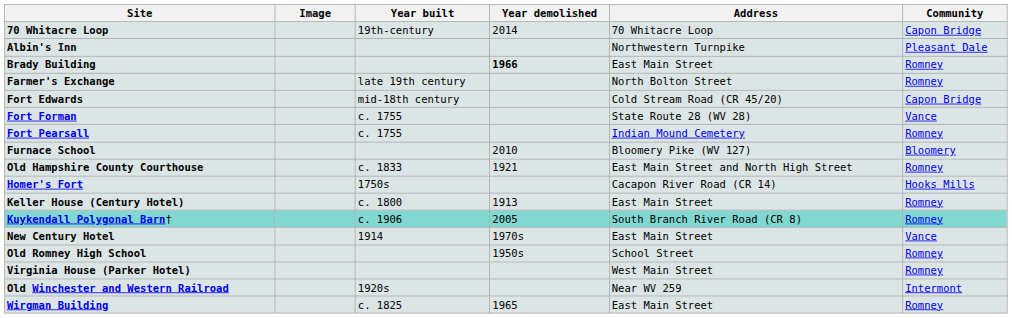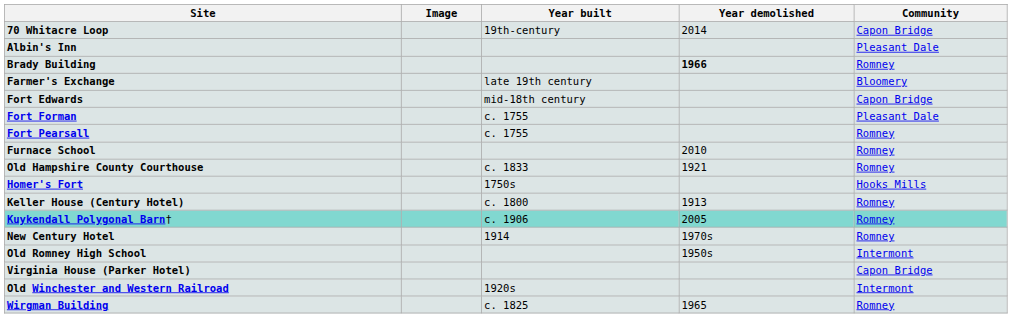 <table class="wikitable sortable" style="width:98%">
 <tr>
 <th><strong>Site</strong></th>
 <th width = 8% class="unsortable"><strong>Image</strong></th>
 <th><strong>Year built</strong></th>
 <th><strong>Year demolished</strong></th>
-<th><strong>Address</strong></th>
 <th><strong>Community</strong></th>
 </tr>
 <tr align="center" valign="top" bgcolor="#DCE5E5">
 <td align="left"><strong>70 Whitacre Loop</strong></td>
 <td align="left"></td>
 <td align="left">19th-century</td>
 <td align="left">2014</td>
-<td align="left">70 Whitacre Loop</td>
 <td align="left"><a href='#'>Capon Bridge</a></td>
 </tr>
 <tr align="center" valign="top" bgcolor="#DCE5E5">
 <td align="left"><strong>Albin's Inn</strong></td>
 <td align="left"></td>
 <td align="left"></td>
 <td align="left"></td>
-<td align="left">Northwestern Turnpike</td>
 <td align="left"><a href='#'>Pleasant Dale</a></td>
 </tr>
 <tr align="center" valign="top" bgcolor="#DCE5E5">
 <td align="left"><strong>Brady Building</strong></td>
 <td align="left"></td>
 <td align="left"></td>
 <td align="left"><strong>1966</strong></td>
-<td align="left">East Main Street</td>
 <td align="left"><a href='#'>Romney</a></td>
 </tr>
 <tr align="center" valign="top" bgcolor="#DCE5E5">
 <td align="left"><strong>Farmer's Exchange</strong></td>
 <td align="left"></td>
 <td align="left">late 19th century</td>
 <td align="left"></td>
-<td align="left">North Bolton Street</td>
-<td align="left"><a href='#'>Romney</a></td>
+<td align="left"><a href='#'>Bloomery</a></td>
 </tr>
 <tr align="center" valign="top" bgcolor="#DCE5E5">
 <td align="left"><strong>Fort Edwards</strong></td>
 <td align="left"></td>
 <td align="left">mid-18th century</td>
 <td align="left"></td>
-<td align="left">Cold Stream Road (CR 45/20)</td>
 <td align="left"><a href='#'>Capon Bridge</a></td>
 </tr>
 <tr align="center" valign="top" bgcolor="#DCE5E5">
 <td align="left"><strong><a href='#'>Fort Forman</a></strong></td>
 <td align="left"></td>
 <td align="left">c. 1755</td>
 <td align="left"></td>
-<td align="left">State Route 28 (WV 28)</td>
-<td align="left"><a href='#'>Vance</a></td>
+<td align="left"><a href='#'>Pleasant Dale</a></td>
 </tr>
 <tr align="center" valign="top" bgcolor="#DCE5E5">
 <td align="left"><strong><a href='#'>Fort Pearsall</a></strong></td>
 <td align="left"></td>
 <td align="left">c. 1755</td>
 <td align="left"></td>
-<td align="left"><a href='#'>Indian Mound Cemetery</a></td>
 <td align="left"><a href='#'>Romney</a></td>
 </tr>
 <tr align="center" valign="top" bgcolor="#DCE5E5">
 <td align="left"><strong>Furnace School</strong></td>
 <td align="left"></td>
 <td align="left"></td>
 <td align="left">2010</td>
-<td align="left">Bloomery Pike (WV 127)</td>
-<td align="left"><a href='#'>Bloomery</a></td>
+<td align="left"><a href='#'>Romney</a></td>
 </tr>
 <tr align="center" valign="top" bgcolor="#DCE5E5">
 <td align="left"><strong>Old Hampshire County Courthouse</strong></td>
 <td align="left"></td>
 <td align="left">c. 1833</td>
 <td align="left">1921</td>
-<td align="left">East Main Street and North High Street</td>
 <td align="left"><a href='#'>Romney</a></td>
 </tr>
 <tr align="center" valign="top" bgcolor="#DCE5E5">
 <td align="left"><strong><a href='#'>Homer's Fort</a></strong></td>
 <td align="left"></td>
 <td align="left">1750s</td>
 <td align="left"></td>
-<td align="left">Cacapon River Road (CR 14)</td>
 <td align="left"><a href='#'>Hooks Mills</a></td>
 </tr>
 <tr align="center" valign="top" bgcolor="#DCE5E5">
 <td align="left"><strong>Keller House (Century Hotel)</strong></td>
 <td align="left"></td>
 <td align="left">c. 1800</td>
 <td align="left">1913</td>
-<td align="left">East Main Street</td>
 <td align="left"><a href='#'>Romney</a></td>
 </tr>
 <tr align="center" valign="top" bgcolor="#81D8D0">
 <td align="left"><strong><a href='#'>Kuykendall Polygonal Barn</a></strong>†</td>
 <td align="left"></td>
 <td align="left">c. 1906</td>
 <td align="left">2005</td>
-<td align="left">South Branch River Road (CR 8)</td>
 <td align="left"><a href='#'>Romney</a></td>
 </tr>
 <tr align="center" valign="top" bgcolor="#DCE5E5">
 <td align="left"><strong>New Century Hotel</strong></td>
 <td align="left"></td>
 <td align="left">1914</td>
 <td align="left">1970s</td>
-<td align="left">East Main Street</td>
-<td align="left"><a href='#'>Vance</a></td>
+<td align="left"><a href='#'>Romney</a></td>
 </tr>
 <tr align="center" valign="top" bgcolor="#DCE5E5">
 <td align="left"><strong>Old Romney High School</strong></td>
 <td align="left"></td>
 <td align="left"></td>
 <td align="left">1950s</td>
-<td align="left">School Street</td>
-<td align="left"><a href='#'>Romney</a></td>
+<td align="left"><a href='#'>Intermont</a></td>
 </tr>
 <tr align="center" valign="top" bgcolor="#DCE5E5">
 <td align="left"><strong>Virginia House (Parker Hotel)</strong></td>
 <td align="left"></td>
 <td align="left"></td>
 <td align="left"></td>
-<td align="left">West Main Street</td>
-<td align="left"><a href='#'>Romney</a></td>
+<td align="left"><a href='#'>Capon Bridge</a></td>
 </tr>
 <tr align="center" valign="top" bgcolor="#DCE5E5">
 <td align="left"><strong>Old <a href='#'>Winchester and Western Railroad</a></strong></td>
 <td align="left"></td>
 <td align="left">1920s</td>
 <td align="left"></td>
-<td align="left">Near WV 259</td>
 <td align="left"><a href='#'>Intermont</a></td>
 </tr>
 <tr align="center" valign="top" bgcolor="#DCE5E5">
 <td align="left"><strong><a href='#'>Wirgman Building</a></strong></td>
 <td align="left"></td>
 <td align="left">c. 1825</td>
 <td align="left">1965</td>
-<td align="left">East Main Street</td>
 <td align="left"><a href='#'>Romney</a></td>
 </tr>
 </table>
